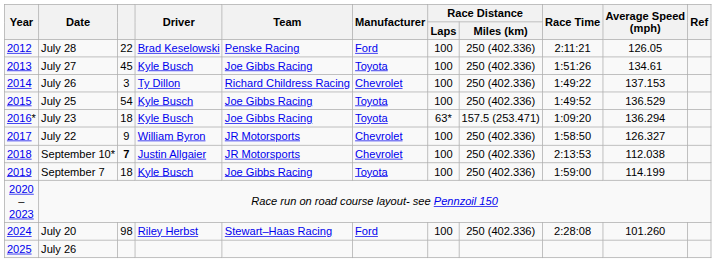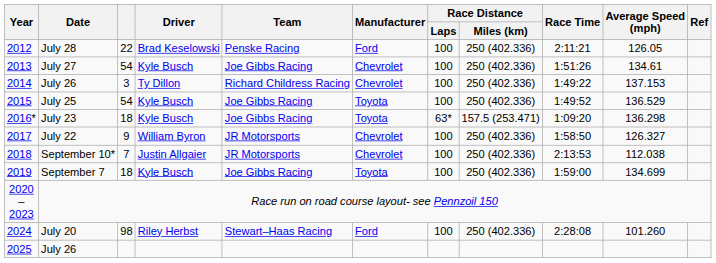 <table class="wikitable" style="font-size: 95%;">
 <tr>
 <th rowspan=2>Year</th>
 <th rowspan=2>Date</th>
 <th rowspan=2></th>
 <th rowspan=2>Driver</th>
 <th rowspan=2>Team</th>
 <th rowspan=2>Manufacturer</th>
 <th colspan=2>Race Distance</th>
 <th rowspan=2>Race Time</th>
 <th rowspan=2>Average Speed<br>(mph)</th>
 <th rowspan=2>Ref</th>
 </tr>
 <tr>
 <th>Laps</th>
 <th>Miles (km)</th>
 </tr>
 <tr>
 <td><a href='#'>2012</a></td>
 <td>July 28</td>
 <td align="center">22</td>
 <td><a href='#'>Brad Keselowski</a></td>
 <td><a href='#'>Penske Racing</a></td>
 <td><a href='#'>Ford</a></td>
 <td style="text-align:center;">100</td>
 <td style="text-align:center;">250 (402.336)</td>
 <td style="text-align:center;">2:11:21</td>
 <td style="text-align:center;">126.05</td>
 <td style="text-align:center;"></td>
 </tr>
 <tr>
 <td><a href='#'>2013</a></td>
 <td>July 27</td>
-<td align="center">45</td>
+<td align="center">54</td>
 <td><a href='#'>Kyle Busch</a></td>
 <td><a href='#'>Joe Gibbs Racing</a></td>
-<td><a href='#'>Toyota</a></td>
+<td><a href='#'>Chevrolet</a></td>
 <td style="text-align:center;">100</td>
 <td style="text-align:center;">250 (402.336)</td>
 <td style="text-align:center;">1:51:26</td>
 <td style="text-align:center;">134.61</td>
 <td style="text-align:center;"></td>
 </tr>
 <tr>
 <td><a href='#'>2014</a></td>
 <td>July 26</td>
 <td align="center">3</td>
 <td><a href='#'>Ty Dillon</a></td>
 <td><a href='#'>Richard Childress Racing</a></td>
 <td><a href='#'>Chevrolet</a></td>
 <td style="text-align:center;">100</td>
 <td style="text-align:center;">250 (402.336)</td>
 <td style="text-align:center;">1:49:22</td>
 <td style="text-align:center;">137.153</td>
 <td style="text-align:center;"></td>
 </tr>
 <tr>
 <td><a href='#'>2015</a></td>
 <td>July 25</td>
 <td align="center">54</td>
 <td><a href='#'>Kyle Busch</a></td>
 <td><a href='#'>Joe Gibbs Racing</a></td>
 <td><a href='#'>Toyota</a></td>
 <td style="text-align:center;">100</td>
 <td style="text-align:center;">250 (402.336)</td>
 <td style="text-align:center;">1:49:52</td>
 <td style="text-align:center;">136.529</td>
 <td style="text-align:center;"></td>
 </tr>
 <tr>
 <td><a href='#'>2016</a>*</td>
 <td>July 23</td>
 <td align="center">18</td>
 <td><a href='#'>Kyle Busch</a></td>
 <td><a href='#'>Joe Gibbs Racing</a></td>
 <td><a href='#'>Toyota</a></td>
 <td style="text-align:center;">63*</td>
 <td style="text-align:center;">157.5 (253.471)</td>
 <td style="text-align:center;">1:09:20</td>
-<td style="text-align:center;">136.294</td>
+<td style="text-align:center;">136.298</td>
 <td style="text-align:center;"></td>
 </tr>
 <tr>
 <td><a href='#'>2017</a></td>
 <td>July 22</td>
 <td align="center">9</td>
 <td><a href='#'>William Byron</a></td>
 <td><a href='#'>JR Motorsports</a></td>
 <td><a href='#'>Chevrolet</a></td>
 <td style="text-align:center;">100</td>
 <td style="text-align:center;">250 (402.336)</td>
 <td style="text-align:center;">1:58:50</td>
 <td style="text-align:center;">126.327</td>
 <td style="text-align:center;"></td>
 </tr>
 <tr>
 <td><a href='#'>2018</a></td>
 <td>September 10*</td>
-<td style="text-align:center;"><strong>7</strong></td>
+<td style="text-align:center;">7</td>
 <td><a href='#'>Justin Allgaier</a></td>
 <td><a href='#'>JR Motorsports</a></td>
 <td><a href='#'>Chevrolet</a></td>
 <td style="text-align:center;">100</td>
 <td style="text-align:center;">250 (402.336)</td>
 <td style="text-align:center;">2:13:53</td>
 <td style="text-align:center;">112.038</td>
 <td style="text-align:center;"></td>
 </tr>
 <tr>
 <td><a href='#'>2019</a></td>
 <td>September 7</td>
 <td style="text-align:center;">18</td>
 <td><a href='#'>Kyle Busch</a></td>
 <td><a href='#'>Joe Gibbs Racing</a></td>
 <td><a href='#'>Toyota</a></td>
 <td style="text-align:center;">100</td>
 <td style="text-align:center;">250 (402.336)</td>
 <td style="text-align:center;">1:59:00</td>
-<td style="text-align:center;">114.199</td>
+<td style="text-align:center;">134.699</td>
 <td style="text-align:center;"></td>
 </tr>
 <tr>
 <td align=center><a href='#'>2020</a><br>–<br><a href='#'>2023</a></td>
 <td colspan=10 align=center><em>Race run on road course layout- see <a href='#'>Pennzoil 150</a></em></td>
 </tr>
 <tr>
 <td><a href='#'>2024</a></td>
 <td>July 20</td>
 <td style="text-align:center;">98</td>
 <td><a href='#'>Riley Herbst</a></td>
 <td><a href='#'>Stewart–Haas Racing</a></td>
 <td><a href='#'>Ford</a></td>
 <td style="text-align:center;">100</td>
 <td style="text-align:center;">250 (402.336)</td>
 <td style="text-align:center;">2:28:08</td>
 <td style="text-align:center;">101.260</td>
 <td style="text-align:center;"></td>
 </tr>
 <tr>
 <td><a href='#'>2025</a></td>
 <td>July 26</td>
 <td align="center"></td>
 <td></td>
 <td></td>
 <td></td>
 <td align="center"></td>
 <td align="center"></td>
 <td align="center"></td>
 <td align="center"></td>
 <td></td>
 </tr>
 </table>
